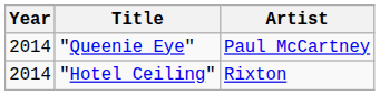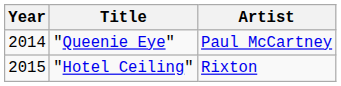 <table class="wikitable sortable">
 <tr>
 <th>Year</th>
 <th>Title</th>
 <th>Artist</th>
 </tr>
 <tr>
 <td>2014</td>
 <td>"<a href='#'>Queenie Eye</a>"</td>
 <td><a href='#'>Paul McCartney</a></td>
 </tr>
 <tr>
-<td>2014</td>
+<td>2015</td>
 <td>"<a href='#'>Hotel Ceiling</a>"</td>
 <td><a href='#'>Rixton</a></td>
 </tr>
 </table>
